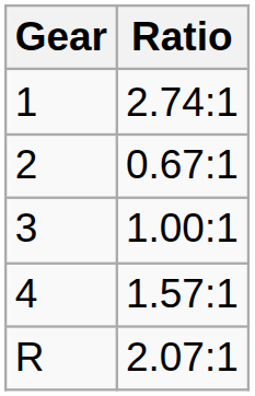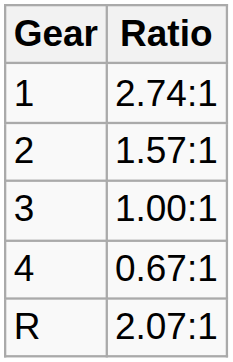 <table class=wikitable>
 <tr>
 <th>Gear</th>
 <th>Ratio</th>
 </tr>
 <tr>
 <td>1</td>
 <td>2.74:1</td>
 </tr>
 <tr>
 <td>2</td>
-<td>0.67:1</td>
+<td>1.57:1</td>
 </tr>
 <tr>
 <td>3</td>
 <td>1.00:1</td>
 </tr>
 <tr>
 <td>4</td>
-<td>1.57:1</td>
+<td>0.67:1</td>
 </tr>
 <tr>
 <td>R</td>
 <td>2.07:1</td>
 </tr>
 </table>
